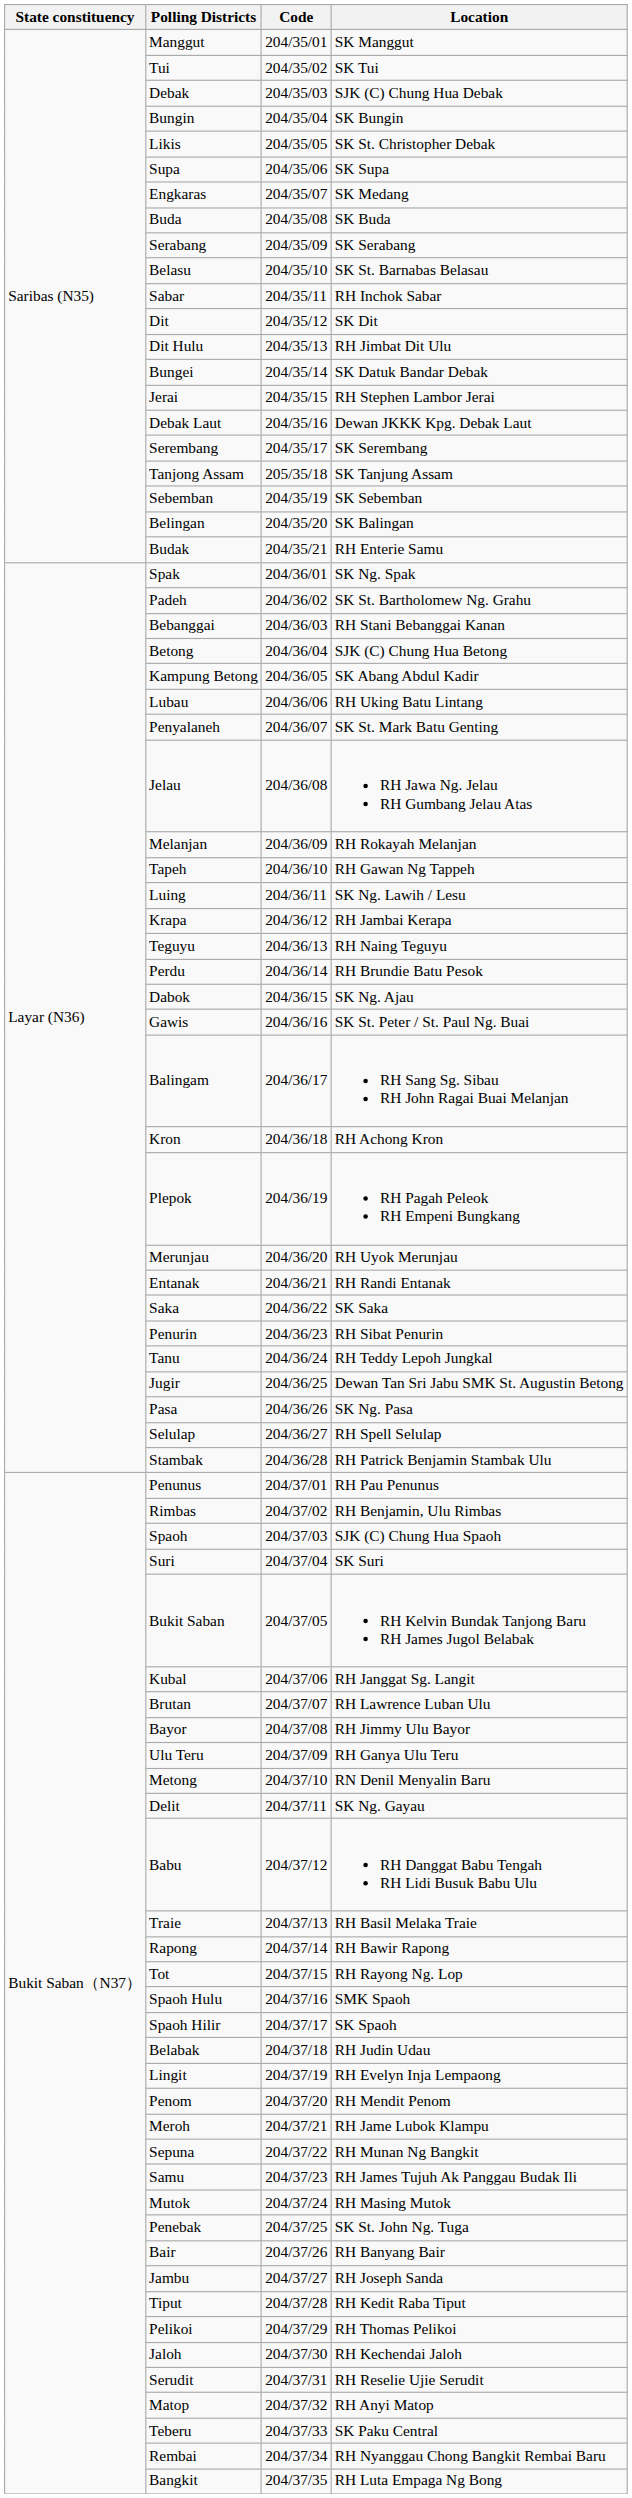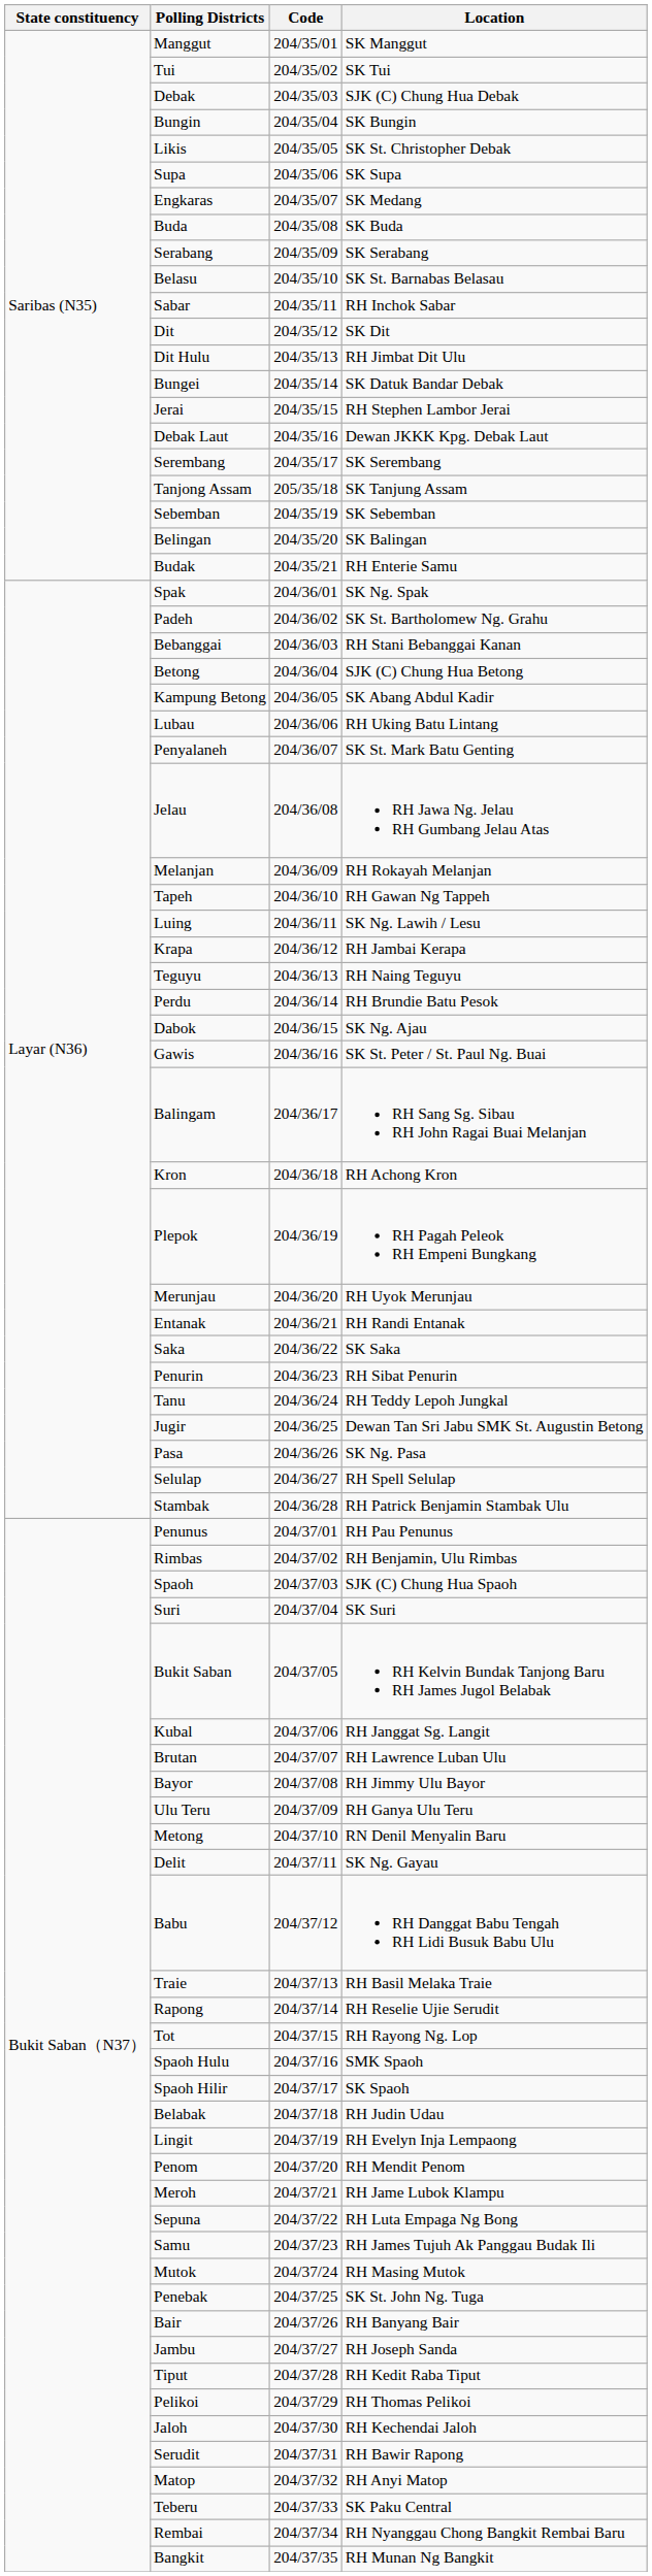 <table class="wikitable sortable mw-collapsible" style="white-space:nowrap;font-size:85%">
 <tr>
 <th>State constituency</th>
 <th>Polling Districts</th>
 <th>Code</th>
 <th>Location</th>
 </tr>
 <tr>
 <td rowspan="21">Saribas (N35)</td>
 <td>Manggut</td>
 <td>204/35/01</td>
 <td>SK Manggut</td>
 </tr>
 <tr>
 <td>Tui</td>
 <td>204/35/02</td>
 <td>SK Tui</td>
 </tr>
 <tr>
 <td>Debak</td>
 <td>204/35/03</td>
 <td>SJK (C) Chung Hua Debak</td>
 </tr>
 <tr>
 <td>Bungin</td>
 <td>204/35/04</td>
 <td>SK Bungin</td>
 </tr>
 <tr>
 <td>Likis</td>
 <td>204/35/05</td>
 <td>SK St. Christopher Debak</td>
 </tr>
 <tr>
 <td>Supa</td>
 <td>204/35/06</td>
 <td>SK Supa</td>
 </tr>
 <tr>
 <td>Engkaras</td>
 <td>204/35/07</td>
 <td>SK Medang</td>
 </tr>
 <tr>
 <td>Buda</td>
 <td>204/35/08</td>
 <td>SK Buda</td>
 </tr>
 <tr>
 <td>Serabang</td>
 <td>204/35/09</td>
 <td>SK Serabang</td>
 </tr>
 <tr>
 <td>Belasu</td>
 <td>204/35/10</td>
 <td>SK St. Barnabas Belasau</td>
 </tr>
 <tr>
 <td>Sabar</td>
 <td>204/35/11</td>
 <td>RH Inchok Sabar</td>
 </tr>
 <tr>
 <td>Dit</td>
 <td>204/35/12</td>
 <td>SK Dit</td>
 </tr>
 <tr>
 <td>Dit Hulu</td>
 <td>204/35/13</td>
 <td>RH Jimbat Dit Ulu</td>
 </tr>
 <tr>
 <td>Bungei</td>
 <td>204/35/14</td>
 <td>SK Datuk Bandar Debak</td>
 </tr>
 <tr>
 <td>Jerai</td>
 <td>204/35/15</td>
 <td>RH Stephen Lambor Jerai</td>
 </tr>
 <tr>
 <td>Debak Laut</td>
 <td>204/35/16</td>
 <td>Dewan JKKK Kpg. Debak Laut</td>
 </tr>
 <tr>
 <td>Serembang</td>
 <td>204/35/17</td>
 <td>SK Serembang</td>
 </tr>
 <tr>
 <td>Tanjong Assam</td>
 <td>205/35/18</td>
 <td>SK Tanjung Assam</td>
 </tr>
 <tr>
 <td>Sebemban</td>
 <td>204/35/19</td>
 <td>SK Sebemban</td>
 </tr>
 <tr>
 <td>Belingan</td>
 <td>204/35/20</td>
 <td>SK Balingan</td>
 </tr>
 <tr>
 <td>Budak</td>
 <td>204/35/21</td>
 <td>RH Enterie Samu</td>
 </tr>
 <tr>
 <td rowspan="28">Layar (N36)</td>
 <td>Spak</td>
 <td>204/36/01</td>
 <td>SK Ng. Spak</td>
 </tr>
 <tr>
 <td>Padeh</td>
 <td>204/36/02</td>
 <td>SK St. Bartholomew Ng. Grahu</td>
 </tr>
 <tr>
 <td>Bebanggai</td>
 <td>204/36/03</td>
 <td>RH Stani Bebanggai Kanan</td>
 </tr>
 <tr>
 <td>Betong</td>
 <td>204/36/04</td>
 <td>SJK (C) Chung Hua Betong</td>
 </tr>
 <tr>
 <td>Kampung Betong</td>
 <td>204/36/05</td>
 <td>SK Abang Abdul Kadir</td>
 </tr>
 <tr>
 <td>Lubau</td>
 <td>204/36/06</td>
 <td>RH Uking Batu Lintang</td>
 </tr>
 <tr>
 <td>Penyalaneh</td>
 <td>204/36/07</td>
 <td>SK St. Mark Batu Genting</td>
 </tr>
 <tr>
 <td>Jelau</td>
 <td>204/36/08</td>
 <td><br><ul><li>RH Jawa Ng. Jelau</li><li>RH Gumbang Jelau Atas</li></ul></td>
 </tr>
 <tr>
 <td>Melanjan</td>
 <td>204/36/09</td>
 <td>RH Rokayah Melanjan</td>
 </tr>
 <tr>
 <td>Tapeh</td>
 <td>204/36/10</td>
 <td>RH Gawan Ng Tappeh</td>
 </tr>
 <tr>
 <td>Luing</td>
 <td>204/36/11</td>
 <td>SK Ng. Lawih / Lesu</td>
 </tr>
 <tr>
 <td>Krapa</td>
 <td>204/36/12</td>
 <td>RH Jambai Kerapa</td>
 </tr>
 <tr>
 <td>Teguyu</td>
 <td>204/36/13</td>
 <td>RH Naing Teguyu</td>
 </tr>
 <tr>
 <td>Perdu</td>
 <td>204/36/14</td>
 <td>RH Brundie Batu Pesok</td>
 </tr>
 <tr>
 <td>Dabok</td>
 <td>204/36/15</td>
 <td>SK Ng. Ajau</td>
 </tr>
 <tr>
 <td>Gawis</td>
 <td>204/36/16</td>
 <td>SK St. Peter / St. Paul Ng. Buai</td>
 </tr>
 <tr>
 <td>Balingam</td>
 <td>204/36/17</td>
 <td><br><ul><li>RH Sang Sg. Sibau</li><li>RH John Ragai Buai Melanjan</li></ul></td>
 </tr>
 <tr>
 <td>Kron</td>
 <td>204/36/18</td>
 <td>RH Achong Kron</td>
 </tr>
 <tr>
 <td>Plepok</td>
 <td>204/36/19</td>
 <td><br><ul><li>RH Pagah Peleok</li><li>RH Empeni Bungkang</li></ul></td>
 </tr>
 <tr>
 <td>Merunjau</td>
 <td>204/36/20</td>
 <td>RH Uyok Merunjau</td>
 </tr>
 <tr>
 <td>Entanak</td>
 <td>204/36/21</td>
 <td>RH Randi Entanak</td>
 </tr>
 <tr>
 <td>Saka</td>
 <td>204/36/22</td>
 <td>SK Saka</td>
 </tr>
 <tr>
 <td>Penurin</td>
 <td>204/36/23</td>
 <td>RH Sibat Penurin</td>
 </tr>
 <tr>
 <td>Tanu</td>
 <td>204/36/24</td>
 <td>RH Teddy Lepoh Jungkal</td>
 </tr>
 <tr>
 <td>Jugir</td>
 <td>204/36/25</td>
 <td>Dewan Tan Sri Jabu SMK St. Augustin Betong</td>
 </tr>
 <tr>
 <td>Pasa</td>
 <td>204/36/26</td>
 <td>SK Ng. Pasa</td>
 </tr>
 <tr>
 <td>Selulap</td>
 <td>204/36/27</td>
 <td>RH Spell Selulap</td>
 </tr>
 <tr>
 <td>Stambak</td>
 <td>204/36/28</td>
 <td>RH Patrick Benjamin Stambak Ulu</td>
 </tr>
 <tr>
 <td rowspan="35">Bukit Saban（N37）</td>
 <td>Penunus</td>
 <td>204/37/01</td>
 <td>RH Pau Penunus</td>
 </tr>
 <tr>
 <td>Rimbas</td>
 <td>204/37/02</td>
 <td>RH Benjamin, Ulu Rimbas</td>
 </tr>
 <tr>
 <td>Spaoh</td>
 <td>204/37/03</td>
 <td>SJK (C) Chung Hua Spaoh</td>
 </tr>
 <tr>
 <td>Suri</td>
 <td>204/37/04</td>
 <td>SK Suri</td>
 </tr>
 <tr>
 <td>Bukit Saban</td>
 <td>204/37/05</td>
 <td><br><ul><li>RH Kelvin Bundak Tanjong Baru</li><li>RH James Jugol Belabak</li></ul></td>
 </tr>
 <tr>
 <td>Kubal</td>
 <td>204/37/06</td>
 <td>RH Janggat Sg. Langit</td>
 </tr>
 <tr>
 <td>Brutan</td>
 <td>204/37/07</td>
 <td>RH Lawrence Luban Ulu</td>
 </tr>
 <tr>
 <td>Bayor</td>
 <td>204/37/08</td>
 <td>RH Jimmy Ulu Bayor</td>
 </tr>
 <tr>
 <td>Ulu Teru</td>
 <td>204/37/09</td>
 <td>RH Ganya Ulu Teru</td>
 </tr>
 <tr>
 <td>Metong</td>
 <td>204/37/10</td>
 <td>RN Denil Menyalin Baru</td>
 </tr>
 <tr>
 <td>Delit</td>
 <td>204/37/11</td>
 <td>SK Ng. Gayau</td>
 </tr>
 <tr>
 <td>Babu</td>
 <td>204/37/12</td>
 <td><br><ul><li>RH Danggat Babu Tengah</li><li>RH Lidi Busuk Babu Ulu</li></ul></td>
 </tr>
 <tr>
 <td>Traie</td>
 <td>204/37/13</td>
 <td>RH Basil Melaka Traie</td>
 </tr>
 <tr>
 <td>Rapong</td>
 <td>204/37/14</td>
-<td>RH Bawir Rapong</td>
+<td>RH Reselie Ujie Serudit</td>
 </tr>
 <tr>
 <td>Tot</td>
 <td>204/37/15</td>
 <td>RH Rayong Ng. Lop</td>
 </tr>
 <tr>
 <td>Spaoh Hulu</td>
 <td>204/37/16</td>
 <td>SMK Spaoh</td>
 </tr>
 <tr>
 <td>Spaoh Hilir</td>
 <td>204/37/17</td>
 <td>SK Spaoh</td>
 </tr>
 <tr>
 <td>Belabak</td>
 <td>204/37/18</td>
 <td>RH Judin Udau</td>
 </tr>
 <tr>
 <td>Lingit</td>
 <td>204/37/19</td>
 <td>RH Evelyn Inja Lempaong</td>
 </tr>
 <tr>
 <td>Penom</td>
 <td>204/37/20</td>
 <td>RH Mendit Penom</td>
 </tr>
 <tr>
 <td>Meroh</td>
 <td>204/37/21</td>
 <td>RH Jame Lubok Klampu</td>
 </tr>
 <tr>
 <td>Sepuna</td>
 <td>204/37/22</td>
-<td>RH Munan Ng Bangkit</td>
+<td>RH Luta Empaga Ng Bong</td>
 </tr>
 <tr>
 <td>Samu</td>
 <td>204/37/23</td>
 <td>RH James Tujuh Ak Panggau Budak Ili</td>
 </tr>
 <tr>
 <td>Mutok</td>
 <td>204/37/24</td>
 <td>RH Masing Mutok</td>
 </tr>
 <tr>
 <td>Penebak</td>
 <td>204/37/25</td>
 <td>SK St. John Ng. Tuga</td>
 </tr>
 <tr>
 <td>Bair</td>
 <td>204/37/26</td>
 <td>RH Banyang Bair</td>
 </tr>
 <tr>
 <td>Jambu</td>
 <td>204/37/27</td>
 <td>RH Joseph Sanda</td>
 </tr>
 <tr>
 <td>Tiput</td>
 <td>204/37/28</td>
 <td>RH Kedit Raba Tiput</td>
 </tr>
 <tr>
 <td>Pelikoi</td>
 <td>204/37/29</td>
 <td>RH Thomas Pelikoi</td>
 </tr>
 <tr>
 <td>Jaloh</td>
 <td>204/37/30</td>
 <td>RH Kechendai Jaloh</td>
 </tr>
 <tr>
 <td>Serudit</td>
 <td>204/37/31</td>
-<td>RH Reselie Ujie Serudit</td>
+<td>RH Bawir Rapong</td>
 </tr>
 <tr>
 <td>Matop</td>
 <td>204/37/32</td>
 <td>RH Anyi Matop</td>
 </tr>
 <tr>
 <td>Teberu</td>
 <td>204/37/33</td>
 <td>SK Paku Central</td>
 </tr>
 <tr>
 <td>Rembai</td>
 <td>204/37/34</td>
 <td>RH Nyanggau Chong Bangkit Rembai Baru</td>
 </tr>
 <tr>
 <td>Bangkit</td>
 <td>204/37/35</td>
-<td>RH Luta Empaga Ng Bong</td>
+<td>RH Munan Ng Bangkit</td>
 </tr>
 </table>
